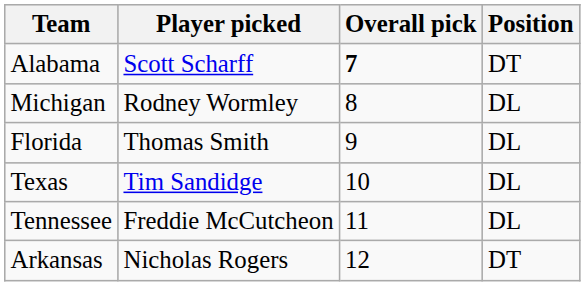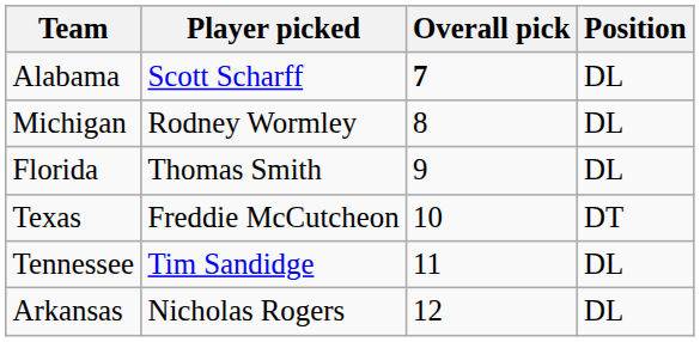 <table class="wikitable">
 <tr>
 <th>Team</th>
 <th>Player picked</th>
 <th>Overall pick</th>
 <th>Position</th>
 </tr>
 <tr>
 <td>Alabama</td>
 <td><a href='#'>Scott Scharff</a></td>
 <td><strong>7</strong></td>
-<td>DT</td>
+<td>DL</td>
 </tr>
 <tr>
 <td>Michigan</td>
 <td>Rodney Wormley</td>
 <td>8</td>
 <td>DL</td>
 </tr>
 <tr>
 <td>Florida</td>
 <td>Thomas Smith</td>
 <td>9</td>
 <td>DL</td>
 </tr>
 <tr>
 <td>Texas</td>
-<td><a href='#'>Tim Sandidge</a></td>
+<td>Freddie McCutcheon</td>
 <td>10</td>
-<td>DL</td>
+<td>DT</td>
 </tr>
 <tr>
 <td>Tennessee</td>
-<td>Freddie McCutcheon</td>
+<td><a href='#'>Tim Sandidge</a></td>
 <td>11</td>
 <td>DL</td>
 </tr>
 <tr>
 <td>Arkansas</td>
 <td>Nicholas Rogers</td>
 <td>12</td>
-<td>DT</td>
+<td>DL</td>
 </tr>
 </table>
